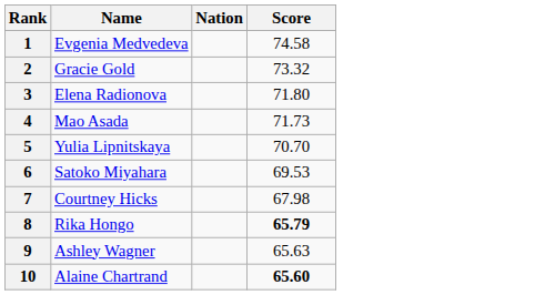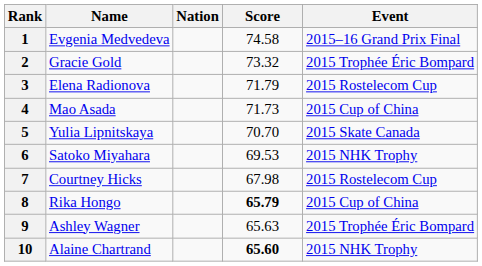 <table class="wikitable sortable">
 <tr>
 <th>Rank</th>
 <th>Name</th>
 <th>Nation</th>
 <th style="width:80px;">Score</th>
+<th>Event</th>
 </tr>
 <tr>
 <th>1</th>
 <td><a href='#'>Evgenia Medvedeva</a></td>
 <td></td>
 <td style="text-align:center;">74.58</td>
+<td><a href='#'>2015–16 Grand Prix Final</a></td>
 </tr>
 <tr>
 <th>2</th>
 <td><a href='#'>Gracie Gold</a></td>
 <td></td>
 <td style="text-align:center;">73.32</td>
+<td><a href='#'>2015 Trophée Éric Bompard</a></td>
 </tr>
 <tr>
 <th>3</th>
 <td><a href='#'>Elena Radionova</a></td>
 <td></td>
-<td style="text-align:center;">71.80</td>
+<td style="text-align:center;">71.79</td>
+<td><a href='#'>2015 Rostelecom Cup</a></td>
 </tr>
 <tr>
 <th>4</th>
 <td><a href='#'>Mao Asada</a></td>
 <td></td>
 <td style="text-align:center;">71.73</td>
+<td><a href='#'>2015 Cup of China</a></td>
 </tr>
 <tr>
 <th>5</th>
 <td><a href='#'>Yulia Lipnitskaya</a></td>
 <td></td>
 <td style="text-align:center;">70.70</td>
+<td><a href='#'>2015 Skate Canada</a></td>
 </tr>
 <tr>
 <th>6</th>
 <td><a href='#'>Satoko Miyahara</a></td>
 <td></td>
 <td style="text-align:center;">69.53</td>
+<td><a href='#'>2015 NHK Trophy</a></td>
 </tr>
 <tr>
 <th>7</th>
 <td><a href='#'>Courtney Hicks</a></td>
 <td></td>
 <td style="text-align:center;">67.98</td>
+<td><a href='#'>2015 Rostelecom Cup</a></td>
 </tr>
 <tr>
 <th>8</th>
 <td><a href='#'>Rika Hongo</a></td>
 <td></td>
 <td style="text-align:center;"><strong>65.79</strong></td>
+<td><a href='#'>2015 Cup of China</a></td>
 </tr>
 <tr>
 <th>9</th>
 <td><a href='#'>Ashley Wagner</a></td>
 <td></td>
 <td style="text-align:center;">65.63</td>
+<td><a href='#'>2015 Trophée Éric Bompard</a></td>
 </tr>
 <tr>
 <th>10</th>
 <td><a href='#'>Alaine Chartrand</a></td>
 <td></td>
 <td style="text-align:center;"><strong>65.60</strong></td>
+<td><a href='#'>2015 NHK Trophy</a></td>
 </tr>
 </table>
